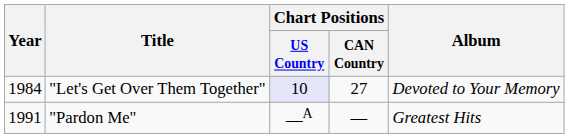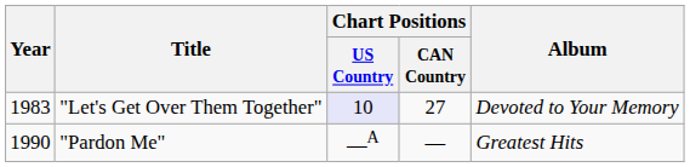 <table class="wikitable">
 <tr>
 <th rowspan="2">Year</th>
 <th rowspan="2">Title</th>
 <th colspan="2">Chart Positions</th>
 <th rowspan="2">Album</th>
 </tr>
 <tr>
 <th width="50"><small><a href='#'>US Country</a></small></th>
 <th width="50"><small>CAN Country</small></th>
 </tr>
 <tr>
-<td>1984</td>
+<td>1983</td>
 <td>"Let's Get Over Them Together"</td>
 <td align=center style="background: lavender;">10</td>
 <td align=center>27</td>
 <td><em>Devoted to Your Memory</em></td>
 </tr>
 <tr>
-<td>1991</td>
+<td>1990</td>
 <td>"Pardon Me"</td>
 <td align=center>—<sup>A</sup></td>
 <td align=center>—</td>
 <td><em>Greatest Hits</em></td>
 </tr>
 </table>
